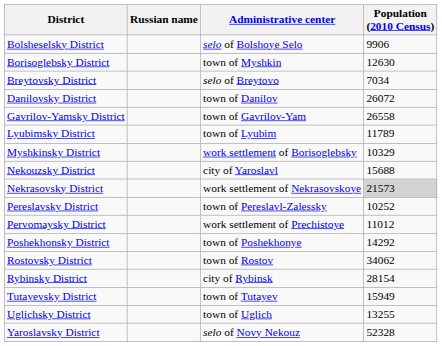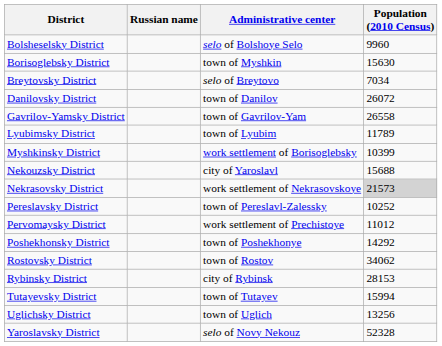 <table class="wikitable sortable">
 <tr>
 <th>District</th>
 <th>Russian name</th>
 <th><a href='#'>Administrative center</a></th>
 <th>Population<br>(<a href='#'>2010 Census</a>)</th>
 </tr>
 <tr>
 <td><a href='#'>Bolsheselsky District</a></td>
 <td></td>
 <td><em><a href='#'>selo</a></em> of <a href='#'>Bolshoye Selo</a></td>
-<td>9906</td>
+<td>9960</td>
 </tr>
 <tr>
 <td><a href='#'>Borisoglebsky District</a></td>
 <td></td>
 <td>town of <a href='#'>Myshkin</a></td>
-<td>12630</td>
+<td>15630</td>
 </tr>
 <tr>
 <td><a href='#'>Breytovsky District</a></td>
 <td></td>
 <td><em>selo</em> of <a href='#'>Breytovo</a></td>
 <td>7034</td>
 </tr>
 <tr>
 <td><a href='#'>Danilovsky District</a></td>
 <td></td>
 <td>town of <a href='#'>Danilov</a></td>
 <td>26072</td>
 </tr>
 <tr>
 <td><a href='#'>Gavrilov-Yamsky District</a></td>
 <td></td>
 <td>town of <a href='#'>Gavrilov-Yam</a></td>
 <td>26558</td>
 </tr>
 <tr>
 <td><a href='#'>Lyubimsky District</a></td>
 <td></td>
 <td>town of <a href='#'>Lyubim</a></td>
 <td>11789</td>
 </tr>
 <tr>
 <td><a href='#'>Myshkinsky District</a></td>
 <td></td>
 <td><a href='#'>work settlement</a> of <a href='#'>Borisoglebsky</a></td>
-<td>10329</td>
+<td>10399</td>
 </tr>
 <tr>
 <td><a href='#'>Nekouzsky District</a></td>
 <td></td>
 <td>city of <a href='#'>Yaroslavl</a></td>
 <td>15688</td>
 </tr>
 <tr>
 <td><a href='#'>Nekrasovsky District</a></td>
 <td></td>
 <td>work settlement of <a href='#'>Nekrasovskoye</a></td>
 <td style="background: lightgrey;">21573</td>
 </tr>
 <tr>
 <td><a href='#'>Pereslavsky District</a></td>
 <td></td>
 <td>town of <a href='#'>Pereslavl-Zalessky</a></td>
 <td>10252</td>
 </tr>
 <tr>
 <td><a href='#'>Pervomaysky District</a></td>
 <td></td>
 <td>work settlement of <a href='#'>Prechistoye</a></td>
 <td>11012</td>
 </tr>
 <tr>
 <td><a href='#'>Poshekhonsky District</a></td>
 <td></td>
 <td>town of <a href='#'>Poshekhonye</a></td>
 <td>14292</td>
 </tr>
 <tr>
 <td><a href='#'>Rostovsky District</a></td>
 <td></td>
 <td>town of <a href='#'>Rostov</a></td>
 <td>34062</td>
 </tr>
 <tr>
 <td><a href='#'>Rybinsky District</a></td>
 <td></td>
 <td>city of <a href='#'>Rybinsk</a></td>
-<td>28154</td>
+<td>28153</td>
 </tr>
 <tr>
 <td><a href='#'>Tutayevsky District</a></td>
 <td></td>
 <td>town of <a href='#'>Tutayev</a></td>
-<td>15949</td>
+<td>15994</td>
 </tr>
 <tr>
 <td><a href='#'>Uglichsky District</a></td>
 <td></td>
 <td>town of <a href='#'>Uglich</a></td>
-<td>13255</td>
+<td>13256</td>
 </tr>
 <tr>
 <td><a href='#'>Yaroslavsky District</a></td>
 <td></td>
 <td><em>selo</em> of <a href='#'>Novy Nekouz</a></td>
 <td>52328</td>
 </tr>
 </table>
